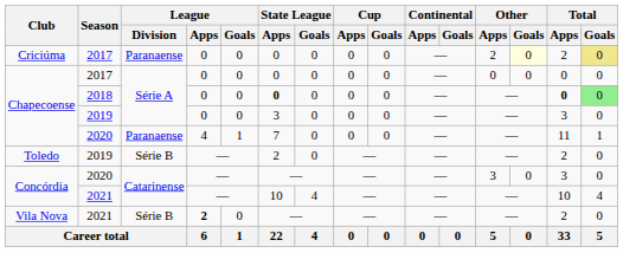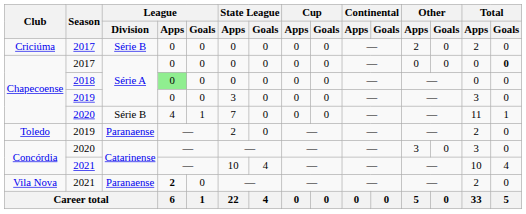 <table class="wikitable" style="text-align: center">
 <tr>
 <th rowspan="2">Club</th>
 <th rowspan="2">Season</th>
 <th colspan="3">League</th>
 <th colspan="2">State League</th>
 <th colspan="2">Cup</th>
 <th colspan="2">Continental</th>
 <th colspan="2">Other</th>
 <th colspan="2">Total</th>
 </tr>
 <tr>
 <th>Division</th>
 <th>Apps</th>
 <th>Goals</th>
 <th>Apps</th>
 <th>Goals</th>
 <th>Apps</th>
 <th>Goals</th>
 <th>Apps</th>
 <th>Goals</th>
 <th>Apps</th>
 <th>Goals</th>
 <th>Apps</th>
 <th>Goals</th>
 </tr>
 <tr>
 <td><a href='#'>Criciúma</a></td>
 <td><a href='#'>2017</a></td>
-<td><a href='#'>Paranaense</a></td>
+<td><a href='#'>Série B</a></td>
 <td>0</td>
 <td>0</td>
 <td>0</td>
 <td>0</td>
 <td>0</td>
 <td>0</td>
 <td colspan="2">—</td>
 <td>2</td>
-<td style="background: lightyellow;">0</td>
+<td>0</td>
 <td>2</td>
-<td style="background: khaki;">0</td>
+<td>0</td>
 </tr>
 <tr>
 <td rowspan="4"><a href='#'>Chapecoense</a></td>
 <td>2017</td>
 <td rowspan="3"><a href='#'>Série A</a></td>
 <td>0</td>
 <td>0</td>
 <td>0</td>
 <td>0</td>
 <td>0</td>
 <td>0</td>
 <td colspan="2">—</td>
 <td>0</td>
 <td>0</td>
 <td>0</td>
-<td>0</td>
+<td><strong>0</strong></td>
 </tr>
 <tr>
 <td><a href='#'>2018</a></td>
+<td style="background: lightgreen;">0</td>
 <td>0</td>
 <td>0</td>
-<td><strong>0</strong></td>
 <td>0</td>
 <td>0</td>
 <td>0</td>
 <td colspan="2">—</td>
 <td colspan="2">—</td>
-<td><strong>0</strong></td>
-<td style="background: lightgreen;">0</td>
+<td>0</td>
+<td>0</td>
 </tr>
 <tr>
 <td><a href='#'>2019</a></td>
 <td>0</td>
 <td>0</td>
 <td>3</td>
 <td>0</td>
 <td>0</td>
 <td>0</td>
 <td colspan="2">—</td>
 <td colspan="2">—</td>
 <td>3</td>
 <td>0</td>
 </tr>
 <tr>
 <td><a href='#'>2020</a></td>
-<td><a href='#'>Paranaense</a></td>
+<td>Série B</td>
 <td>4</td>
 <td>1</td>
 <td>7</td>
 <td>0</td>
 <td>0</td>
 <td>0</td>
 <td colspan="2">—</td>
 <td colspan="2">—</td>
 <td>11</td>
 <td>1</td>
 </tr>
 <tr>
 <td><a href='#'>Toledo</a></td>
 <td>2019</td>
-<td>Série B</td>
+<td><a href='#'>Paranaense</a></td>
 <td colspan="2">—</td>
 <td>2</td>
 <td>0</td>
 <td colspan="2">—</td>
 <td colspan="2">—</td>
 <td colspan="2">—</td>
 <td>2</td>
 <td>0</td>
 </tr>
 <tr>
 <td rowspan="2"><a href='#'>Concórdia</a></td>
 <td>2020</td>
 <td rowspan="2"><a href='#'>Catarinense</a></td>
 <td colspan="2">—</td>
 <td colspan="2">—</td>
 <td colspan="2">—</td>
 <td colspan="2">—</td>
 <td>3</td>
 <td>0</td>
 <td>3</td>
 <td>0</td>
 </tr>
 <tr>
 <td><a href='#'>2021</a></td>
 <td colspan="2">—</td>
 <td>10</td>
 <td>4</td>
 <td colspan="2">—</td>
 <td colspan="2">—</td>
 <td colspan="2">—</td>
 <td>10</td>
 <td>4</td>
 </tr>
 <tr>
 <td><a href='#'>Vila Nova</a></td>
 <td>2021</td>
-<td>Série B</td>
+<td><a href='#'>Paranaense</a></td>
 <td><strong>2</strong></td>
 <td>0</td>
 <td colspan="2">—</td>
 <td colspan="2">—</td>
 <td colspan="2">—</td>
 <td colspan="2">—</td>
 <td>2</td>
 <td>0</td>
 </tr>
 <tr>
 <th colspan="3"><strong>Career total</strong></th>
 <th>6</th>
 <th>1</th>
 <th>22</th>
 <th>4</th>
 <th>0</th>
 <th>0</th>
 <th>0</th>
 <th>0</th>
 <th>5</th>
 <th>0</th>
 <th>33</th>
 <th>5</th>
 </tr>
 </table>
